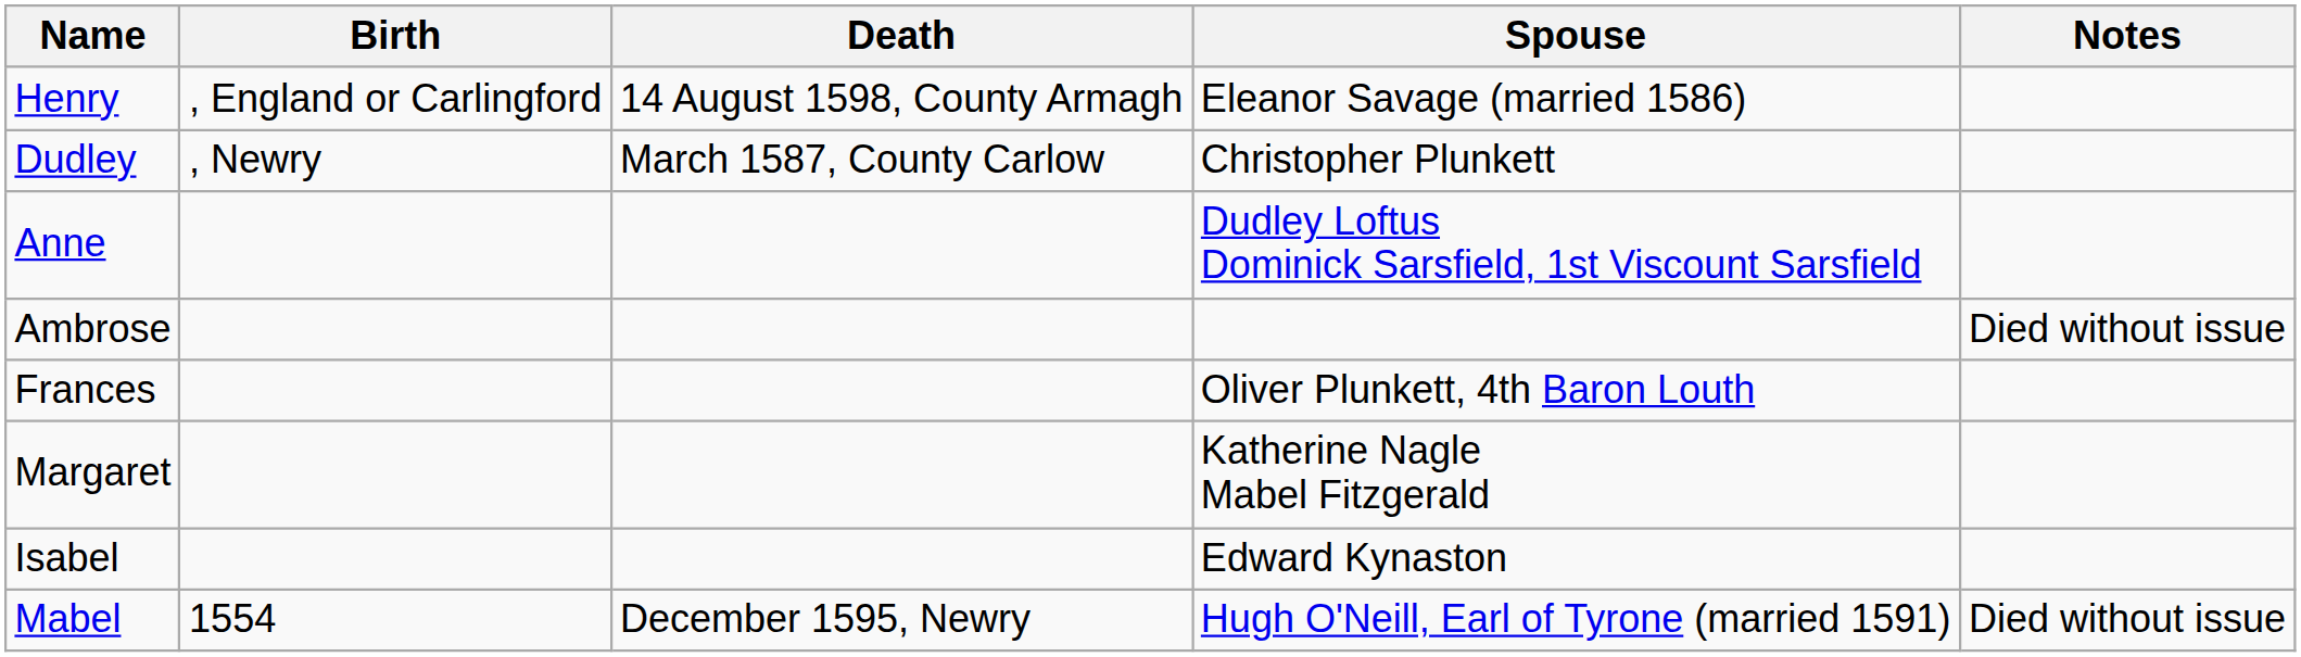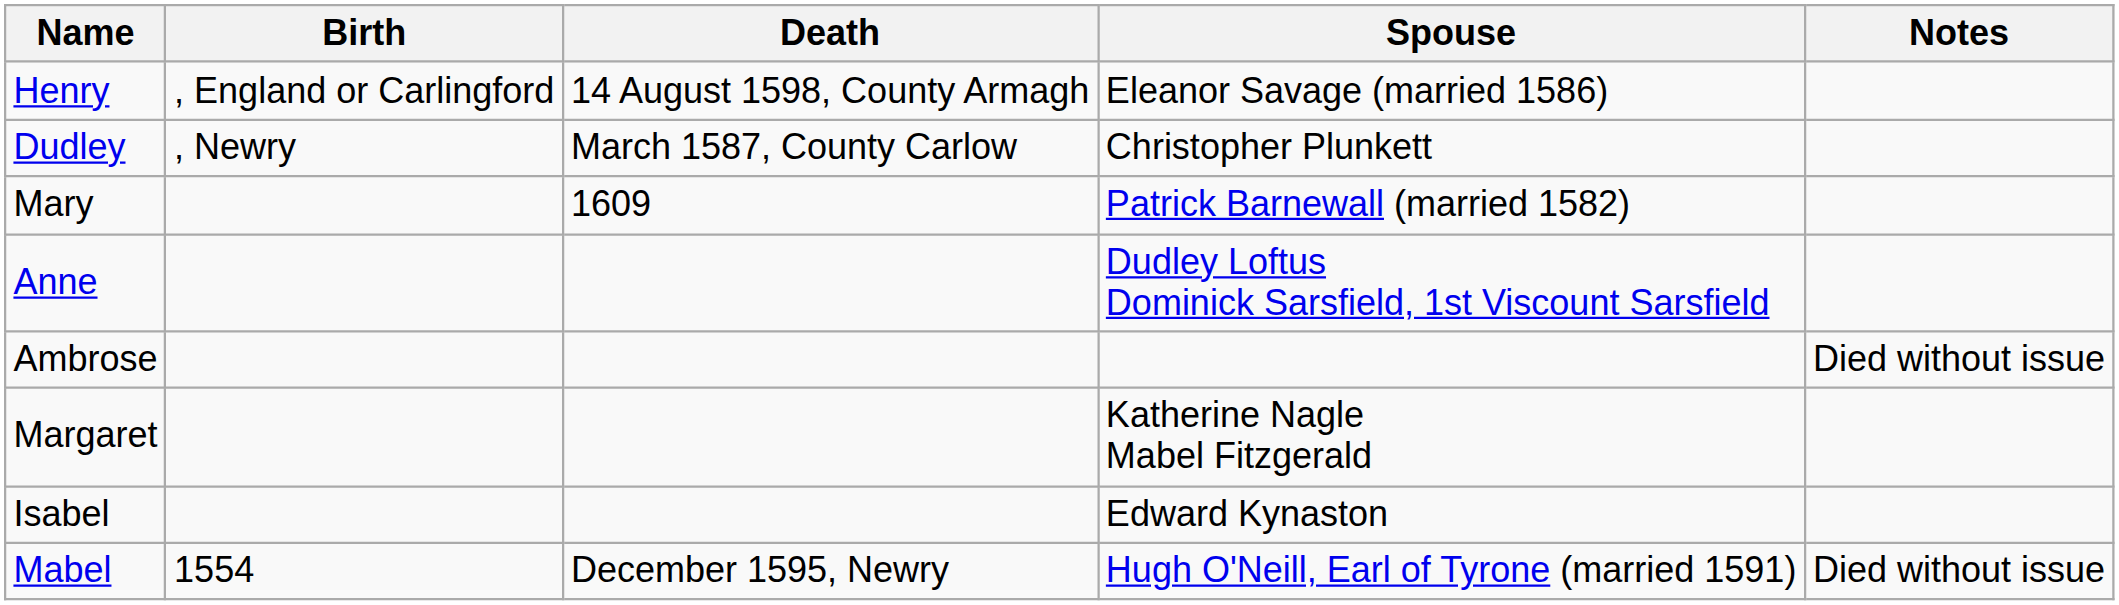 <table class="wikitable">
 <tr>
 <th>Name</th>
 <th>Birth</th>
 <th>Death</th>
 <th>Spouse</th>
 <th>Notes</th>
 </tr>
 <tr>
 <td><a href='#'>Henry</a></td>
 <td>, England or Carlingford</td>
 <td>14 August 1598, County Armagh</td>
 <td>Eleanor Savage (married 1586)</td>
 <td></td>
 </tr>
 <tr>
 <td><a href='#'>Dudley</a></td>
 <td>, Newry</td>
 <td>March 1587, County Carlow</td>
 <td>Christopher Plunkett</td>
 <td></td>
 </tr>
 <tr>
+<td>Mary</td>
+<td></td>
+<td>1609</td>
+<td><a href='#'>Patrick Barnewall</a> (married 1582)</td>
+<td></td>
+</tr>
+<tr>
 <td><a href='#'>Anne</a></td>
 <td></td>
 <td></td>
 <td><a href='#'>Dudley Loftus</a><br><a href='#'>Dominick Sarsfield, 1st Viscount Sarsfield</a></td>
 <td></td>
 </tr>
 <tr>
 <td>Ambrose</td>
 <td></td>
 <td></td>
 <td></td>
 <td>Died without issue</td>
-</tr>
-<tr>
-<td>Frances</td>
-<td></td>
-<td></td>
-<td>Oliver Plunkett, 4th <a href='#'>Baron Louth</a></td>
-<td></td>
 </tr>
 <tr>
 <td>Margaret</td>
 <td></td>
 <td></td>
 <td>Katherine Nagle<br>Mabel Fitzgerald</td>
 <td></td>
 </tr>
 <tr>
 <td>Isabel</td>
 <td></td>
 <td></td>
 <td>Edward Kynaston</td>
 <td></td>
 </tr>
 <tr>
 <td><a href='#'>Mabel</a></td>
 <td>1554</td>
 <td>December 1595, Newry</td>
 <td><a href='#'>Hugh O'Neill, Earl of Tyrone</a> (married 1591)</td>
 <td>Died without issue</td>
 </tr>
 </table>
